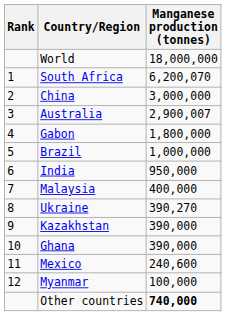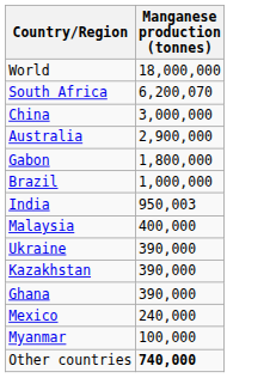 <table class="wikitable sortable">
 <tr>
-<th>Rank</th>
 <th>Country/Region</th>
 <th>Manganese<br>production<br>(tonnes)</th>
 </tr>
 <tr>
-<td></td>
 <td>World</td>
 <td align="left">18,000,000</td>
 </tr>
 <tr>
-<td>1</td>
 <td> <a href='#'>South Africa</a></td>
 <td align="left">6,200,070</td>
 </tr>
 <tr>
-<td>2</td>
 <td> <a href='#'>China</a></td>
 <td align="left">3,000,000</td>
 </tr>
 <tr>
-<td>3</td>
 <td> <a href='#'>Australia</a></td>
-<td align="left">2,900,007</td>
+<td align="left">2,900,000</td>
 </tr>
 <tr>
-<td>4</td>
 <td> <a href='#'>Gabon</a></td>
 <td align="left">1,800,000</td>
 </tr>
 <tr>
-<td>5</td>
 <td> <a href='#'>Brazil</a></td>
 <td align="left">1,000,000</td>
 </tr>
 <tr>
-<td>6</td>
 <td> <a href='#'>India</a></td>
-<td align="left">950,000</td>
+<td align="left">950,003</td>
 </tr>
 <tr>
-<td>7</td>
 <td> <a href='#'>Malaysia</a></td>
 <td align="left">400,000</td>
 </tr>
 <tr>
-<td>8</td>
 <td> <a href='#'>Ukraine</a></td>
-<td align="left">390,270</td>
+<td align="left">390,000</td>
 </tr>
 <tr>
-<td>9</td>
 <td> <a href='#'>Kazakhstan</a></td>
 <td align="left">390,000</td>
 </tr>
 <tr>
-<td>10</td>
 <td> <a href='#'>Ghana</a></td>
 <td align="left">390,000</td>
 </tr>
 <tr>
-<td>11</td>
 <td> <a href='#'>Mexico</a></td>
-<td align="left">240,600</td>
+<td align="left">240,000</td>
 </tr>
 <tr>
-<td>12</td>
 <td> <a href='#'>Myanmar</a></td>
 <td align="left">100,000</td>
 </tr>
 <tr>
-<td></td>
 <td>Other countries</td>
 <td align="left"><strong>740,000</strong></td>
 </tr>
 </table>
